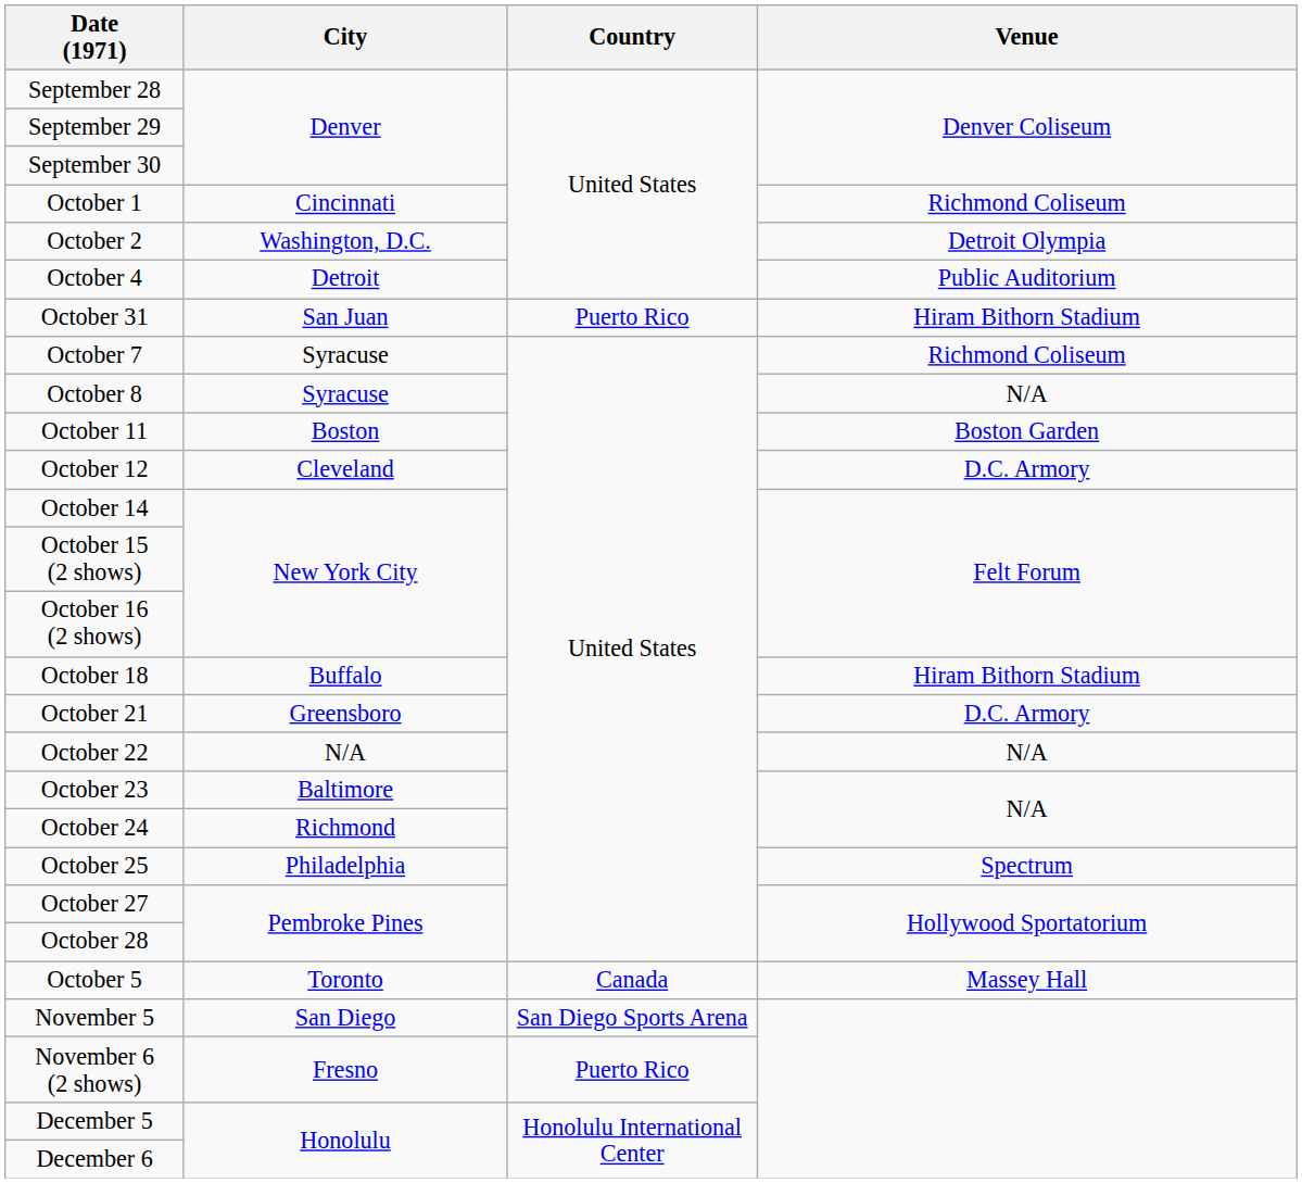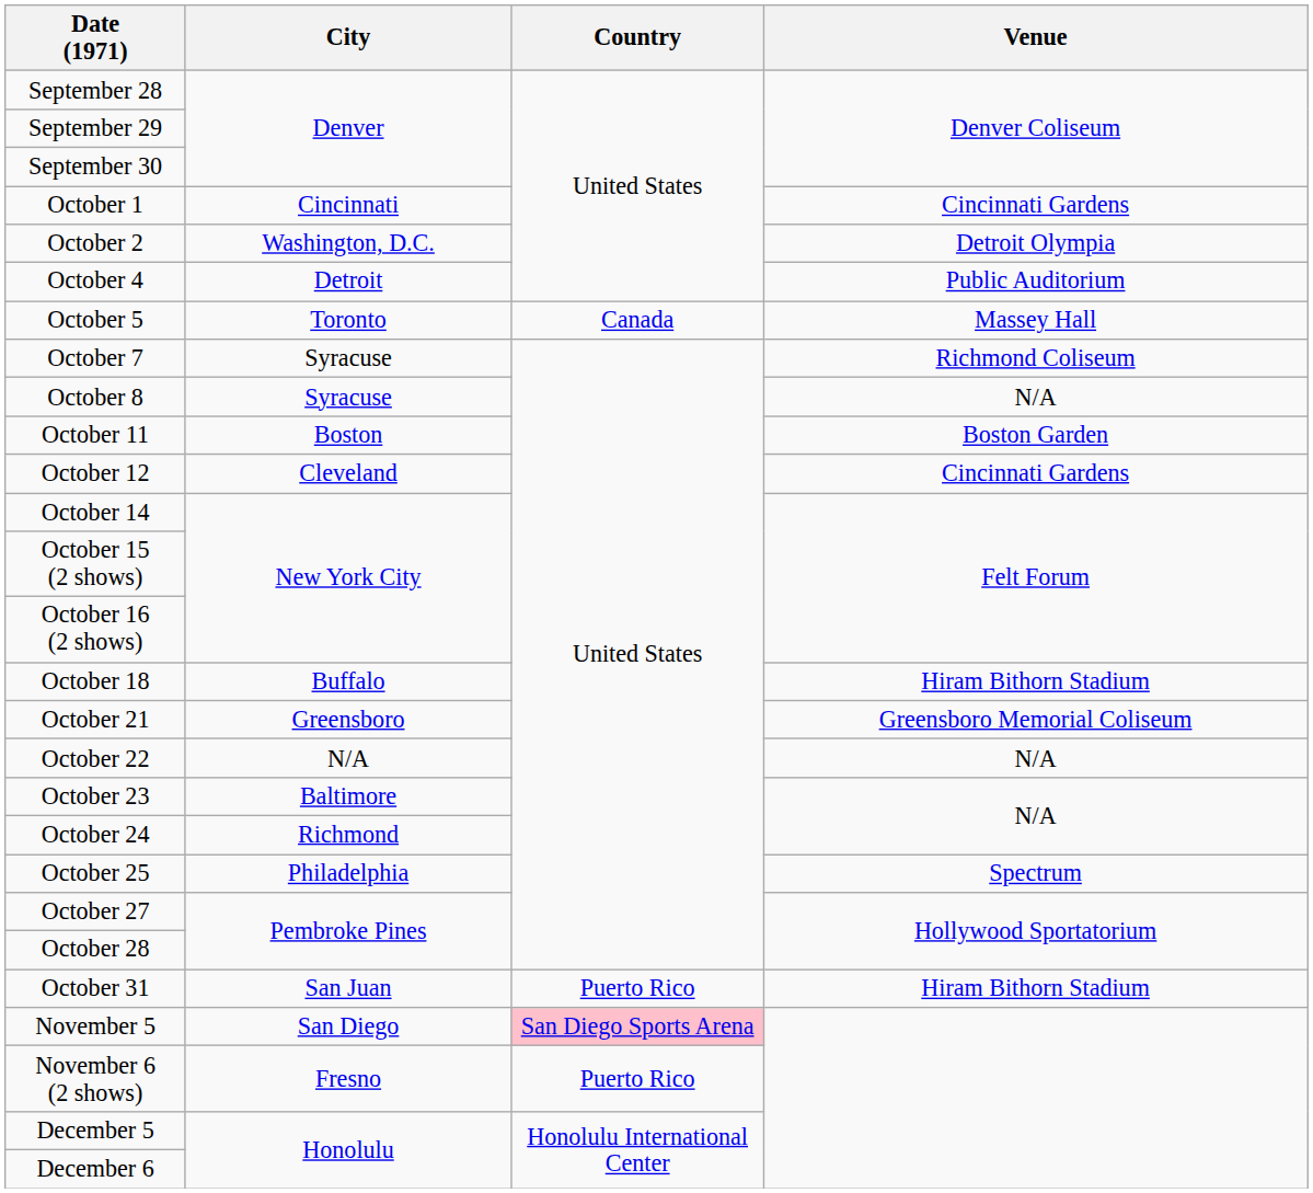 <table class="wikitable sortable plainrowheaders" style="text-align:center;">
 <tr>
 <th scope="col" style="width:7em;">Date<br>(1971)</th>
 <th scope="col" style="width:13em;">City</th>
 <th scope="col" style="width:10em;">Country</th>
 <th scope="col" style="width:22em;">Venue</th>
 </tr>
 <tr>
 <td>September 28</td>
 <td rowspan="3"><a href='#'>Denver</a></td>
 <td rowspan="6">United States</td>
 <td rowspan="3"><a href='#'>Denver Coliseum</a></td>
 </tr>
 <tr>
 <td>September 29</td>
 </tr>
 <tr>
 <td>September 30</td>
 </tr>
 <tr>
 <td>October 1</td>
 <td><a href='#'>Cincinnati</a></td>
-<td><a href='#'>Richmond Coliseum</a></td>
+<td><a href='#'>Cincinnati Gardens</a></td>
 </tr>
 <tr>
 <td>October 2</td>
 <td><a href='#'>Washington, D.C.</a></td>
 <td><a href='#'>Detroit Olympia</a></td>
 </tr>
 <tr>
 <td>October 4</td>
 <td><a href='#'>Detroit</a></td>
 <td><a href='#'>Public Auditorium</a></td>
 </tr>
 <tr>
-<td>October 31</td>
-<td><a href='#'>San Juan</a></td>
-<td><a href='#'>Puerto Rico</a></td>
-<td><a href='#'>Hiram Bithorn Stadium</a></td>
+<td>October 5</td>
+<td><a href='#'>Toronto</a></td>
+<td><a href='#'>Canada</a></td>
+<td><a href='#'>Massey Hall</a></td>
 </tr>
 <tr>
 <td>October 7</td>
 <td>Syracuse</td>
 <td rowspan="15">United States</td>
 <td><a href='#'>Richmond Coliseum</a></td>
 </tr>
 <tr>
 <td>October 8</td>
 <td><a href='#'>Syracuse</a></td>
 <td>N/A</td>
 </tr>
 <tr>
 <td>October 11</td>
 <td><a href='#'>Boston</a></td>
 <td><a href='#'>Boston Garden</a></td>
 </tr>
 <tr>
 <td>October 12</td>
 <td><a href='#'>Cleveland</a></td>
-<td><a href='#'>D.C. Armory</a></td>
+<td><a href='#'>Cincinnati Gardens</a></td>
 </tr>
 <tr>
 <td>October 14</td>
 <td rowspan="3"><a href='#'>New York City</a></td>
 <td rowspan="3"><a href='#'>Felt Forum</a></td>
 </tr>
 <tr>
 <td>October 15<br>(2 shows)</td>
 </tr>
 <tr>
 <td>October 16<br>(2 shows)</td>
 </tr>
 <tr>
 <td>October 18</td>
 <td><a href='#'>Buffalo</a></td>
 <td><a href='#'>Hiram Bithorn Stadium</a></td>
 </tr>
 <tr>
 <td>October 21</td>
 <td><a href='#'>Greensboro</a></td>
-<td><a href='#'>D.C. Armory</a></td>
+<td><a href='#'>Greensboro Memorial Coliseum</a></td>
 </tr>
 <tr>
 <td>October 22</td>
 <td>N/A</td>
 <td>N/A</td>
 </tr>
 <tr>
 <td>October 23</td>
 <td><a href='#'>Baltimore</a></td>
 <td rowspan="2">N/A</td>
 </tr>
 <tr>
 <td>October 24</td>
 <td><a href='#'>Richmond</a></td>
 </tr>
 <tr>
 <td>October 25</td>
 <td><a href='#'>Philadelphia</a></td>
 <td><a href='#'>Spectrum</a></td>
 </tr>
 <tr>
 <td>October 27</td>
 <td rowspan="2"><a href='#'>Pembroke Pines</a></td>
 <td rowspan="2"><a href='#'>Hollywood Sportatorium</a></td>
 </tr>
 <tr>
 <td>October 28</td>
 </tr>
 <tr>
-<td>October 5</td>
-<td><a href='#'>Toronto</a></td>
-<td><a href='#'>Canada</a></td>
-<td><a href='#'>Massey Hall</a></td>
+<td>October 31</td>
+<td><a href='#'>San Juan</a></td>
+<td><a href='#'>Puerto Rico</a></td>
+<td><a href='#'>Hiram Bithorn Stadium</a></td>
 </tr>
 <tr>
 <td>November 5</td>
 <td><a href='#'>San Diego</a></td>
-<td><a href='#'>San Diego Sports Arena</a></td>
+<td style="background: pink;"><a href='#'>San Diego Sports Arena</a></td>
 </tr>
 <tr>
 <td>November 6<br>(2 shows)</td>
 <td><a href='#'>Fresno</a></td>
 <td><a href='#'>Puerto Rico</a></td>
 </tr>
 <tr>
 <td>December 5</td>
 <td rowspan="2"><a href='#'>Honolulu</a></td>
 <td rowspan="2"><a href='#'>Honolulu International Center</a></td>
 </tr>
 <tr>
 <td>December 6</td>
 </tr>
 </table>
